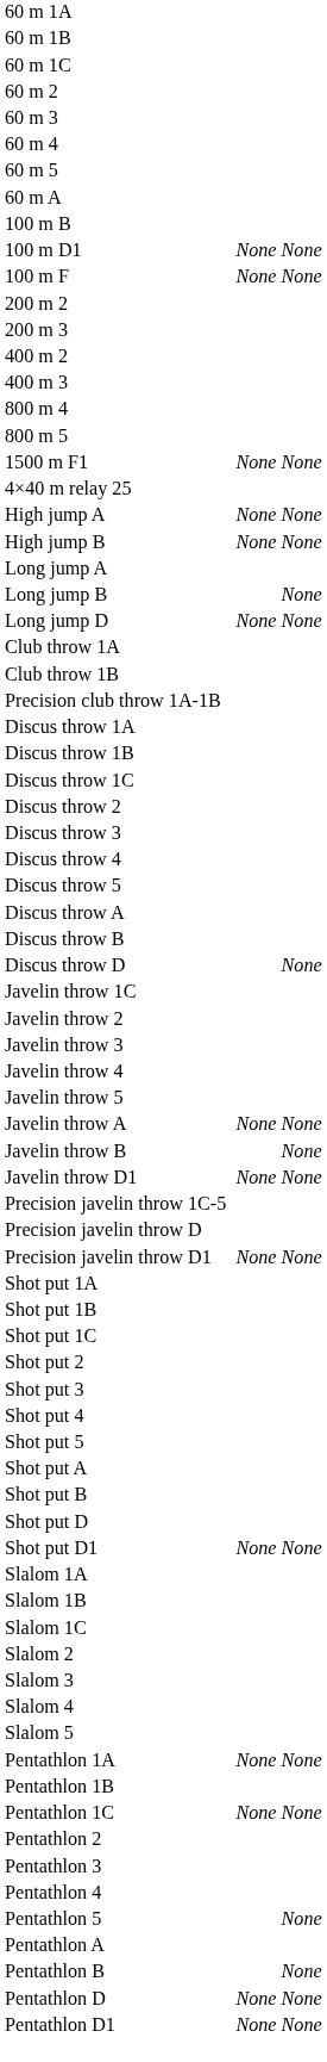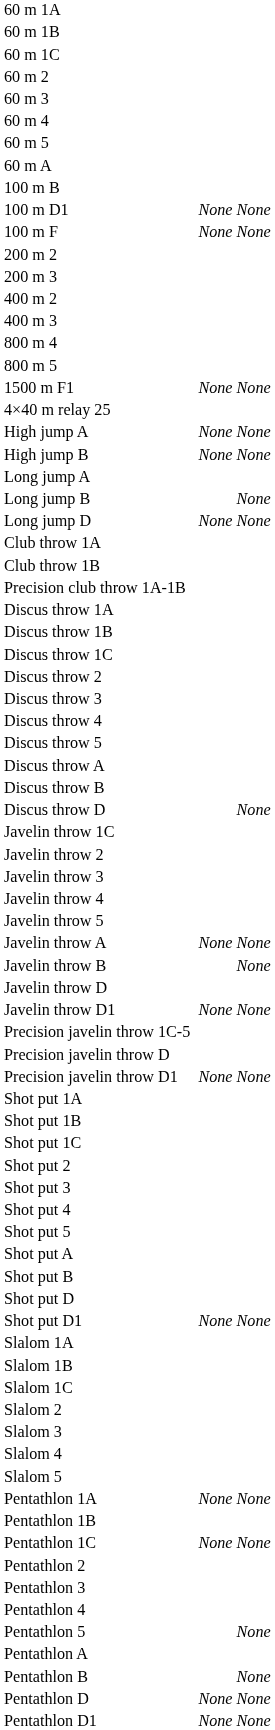 <table>
 <tr>
 <td>60 m 1A<br></td>
 <td></td>
 <td></td>
 <td></td>
 </tr>
 <tr>
 <td>60 m 1B<br></td>
 <td></td>
 <td></td>
 <td></td>
 </tr>
 <tr>
 <td>60 m 1C<br></td>
 <td></td>
 <td></td>
 <td></td>
 </tr>
 <tr>
 <td>60 m 2<br></td>
 <td></td>
 <td></td>
 <td></td>
 </tr>
 <tr>
 <td>60 m 3<br></td>
 <td></td>
 <td></td>
 <td></td>
 </tr>
 <tr>
 <td>60 m 4<br></td>
 <td></td>
 <td></td>
 <td></td>
 </tr>
 <tr>
 <td>60 m 5<br></td>
 <td></td>
 <td></td>
 <td></td>
 </tr>
 <tr>
 <td rowspan="2">60 m A<br></td>
 <td rowspan="2"></td>
 <td></td>
 <td rowspan="2"></td>
 </tr>
 <tr>
 <td></td>
 </tr>
 <tr>
 <td>100 m B<br></td>
 <td></td>
 <td></td>
 <td></td>
 </tr>
 <tr>
 <td>100 m D1<br></td>
 <td></td>
 <td align="center"><em>None</em></td>
 <td align="center"><em>None</em></td>
 </tr>
 <tr>
 <td>100 m F<br></td>
 <td></td>
 <td align="center"><em>None</em></td>
 <td align="center"><em>None</em></td>
 </tr>
 <tr>
 <td>200 m 2<br></td>
 <td></td>
 <td></td>
 <td></td>
 </tr>
 <tr>
 <td>200 m 3<br></td>
 <td></td>
 <td></td>
 <td></td>
 </tr>
 <tr>
 <td>400 m 2<br></td>
 <td></td>
 <td></td>
 <td></td>
 </tr>
 <tr>
 <td>400 m 3<br></td>
 <td></td>
 <td></td>
 <td></td>
 </tr>
 <tr>
 <td>800 m 4<br></td>
 <td></td>
 <td></td>
 <td></td>
 </tr>
 <tr>
 <td>800 m 5<br></td>
 <td></td>
 <td></td>
 <td></td>
 </tr>
 <tr>
 <td>1500 m F1<br></td>
 <td></td>
 <td align="center"><em>None</em></td>
 <td align="center"><em>None</em></td>
 </tr>
 <tr>
 <td>4×40 m relay 25<br></td>
 <td></td>
 <td></td>
 <td></td>
 </tr>
 <tr>
 <td>High jump A<br></td>
 <td></td>
 <td align="center"><em>None</em></td>
 <td align="center"><em>None</em></td>
 </tr>
 <tr>
 <td>High jump B<br></td>
 <td></td>
 <td align="center"><em>None</em></td>
 <td align="center"><em>None</em></td>
 </tr>
 <tr>
 <td>Long jump A<br></td>
 <td></td>
 <td></td>
 <td></td>
 </tr>
 <tr>
 <td>Long jump B<br></td>
 <td></td>
 <td></td>
 <td align="center"><em>None</em></td>
 </tr>
 <tr>
 <td>Long jump D<br></td>
 <td></td>
 <td align="center"><em>None</em></td>
 <td align="center"><em>None</em></td>
 </tr>
 <tr>
 <td>Club throw 1A<br></td>
 <td></td>
 <td></td>
 <td></td>
 </tr>
 <tr>
 <td>Club throw 1B<br></td>
 <td></td>
 <td></td>
 <td></td>
 </tr>
 <tr>
 <td>Precision club throw 1A-1B<br></td>
 <td></td>
 <td></td>
 <td></td>
 </tr>
 <tr>
 <td>Discus throw 1A<br></td>
 <td></td>
 <td></td>
 <td></td>
 </tr>
 <tr>
 <td>Discus throw 1B<br></td>
 <td></td>
 <td></td>
 <td></td>
 </tr>
 <tr>
 <td>Discus throw 1C<br></td>
 <td></td>
 <td></td>
 <td></td>
 </tr>
 <tr>
 <td>Discus throw 2<br></td>
 <td></td>
 <td></td>
 <td></td>
 </tr>
 <tr>
 <td>Discus throw 3<br></td>
 <td></td>
 <td></td>
 <td></td>
 </tr>
 <tr>
 <td>Discus throw 4<br></td>
 <td></td>
 <td></td>
 <td></td>
 </tr>
 <tr>
 <td>Discus throw 5<br></td>
 <td></td>
 <td></td>
 <td></td>
 </tr>
 <tr>
 <td>Discus throw A<br></td>
 <td></td>
 <td></td>
 <td></td>
 </tr>
 <tr>
 <td>Discus throw B<br></td>
 <td></td>
 <td></td>
 <td></td>
 </tr>
 <tr>
 <td>Discus throw D<br></td>
 <td></td>
 <td></td>
 <td align="center"><em>None</em></td>
 </tr>
 <tr>
 <td>Javelin throw 1C<br></td>
 <td></td>
 <td></td>
 <td></td>
 </tr>
 <tr>
 <td>Javelin throw 2<br></td>
 <td></td>
 <td></td>
 <td></td>
 </tr>
 <tr>
 <td>Javelin throw 3<br></td>
 <td></td>
 <td></td>
 <td></td>
 </tr>
 <tr>
 <td>Javelin throw 4<br></td>
 <td></td>
 <td></td>
 <td></td>
 </tr>
 <tr>
 <td>Javelin throw 5<br></td>
 <td></td>
 <td></td>
 <td></td>
 </tr>
 <tr>
 <td>Javelin throw A<br></td>
 <td></td>
 <td align="center"><em>None</em></td>
 <td align="center"><em>None</em></td>
 </tr>
 <tr>
 <td>Javelin throw B<br></td>
 <td></td>
 <td></td>
 <td align="center"><em>None</em></td>
 </tr>
 <tr>
+<td>Javelin throw D<br></td>
+<td></td>
+<td></td>
+<td></td>
+</tr>
+<tr>
 <td>Javelin throw D1<br></td>
 <td></td>
 <td align="center"><em>None</em></td>
 <td align="center"><em>None</em></td>
 </tr>
 <tr>
 <td>Precision javelin throw 1C-5<br></td>
 <td></td>
 <td></td>
 <td></td>
 </tr>
 <tr>
 <td>Precision javelin throw D<br></td>
 <td></td>
 <td></td>
 <td></td>
 </tr>
 <tr>
 <td>Precision javelin throw D1<br></td>
 <td></td>
 <td align="center"><em>None</em></td>
 <td align="center"><em>None</em></td>
 </tr>
 <tr>
 <td>Shot put 1A<br></td>
 <td></td>
 <td></td>
 <td></td>
 </tr>
 <tr>
 <td>Shot put 1B<br></td>
 <td></td>
 <td></td>
 <td></td>
 </tr>
 <tr>
 <td>Shot put 1C<br></td>
 <td></td>
 <td></td>
 <td></td>
 </tr>
 <tr>
 <td>Shot put 2<br></td>
 <td></td>
 <td></td>
 <td></td>
 </tr>
 <tr>
 <td>Shot put 3<br></td>
 <td></td>
 <td></td>
 <td></td>
 </tr>
 <tr>
 <td>Shot put 4<br></td>
 <td></td>
 <td></td>
 <td></td>
 </tr>
 <tr>
 <td>Shot put 5<br></td>
 <td></td>
 <td></td>
 <td></td>
 </tr>
 <tr>
 <td>Shot put A<br></td>
 <td></td>
 <td></td>
 <td></td>
 </tr>
 <tr>
 <td>Shot put B<br></td>
 <td></td>
 <td></td>
 <td></td>
 </tr>
 <tr>
 <td>Shot put D<br></td>
 <td></td>
 <td></td>
 <td></td>
 </tr>
 <tr>
 <td>Shot put D1<br></td>
 <td></td>
 <td align="center"><em>None</em></td>
 <td align="center"><em>None</em></td>
 </tr>
 <tr>
 <td>Slalom 1A<br></td>
 <td></td>
 <td></td>
 <td></td>
 </tr>
 <tr>
 <td>Slalom 1B<br></td>
 <td></td>
 <td></td>
 <td></td>
 </tr>
 <tr>
 <td>Slalom 1C<br></td>
 <td></td>
 <td></td>
 <td></td>
 </tr>
 <tr>
 <td>Slalom 2<br></td>
 <td></td>
 <td></td>
 <td></td>
 </tr>
 <tr>
 <td>Slalom 3<br></td>
 <td></td>
 <td></td>
 <td></td>
 </tr>
 <tr>
 <td>Slalom 4<br></td>
 <td></td>
 <td></td>
 <td></td>
 </tr>
 <tr>
 <td>Slalom 5<br></td>
 <td></td>
 <td></td>
 <td></td>
 </tr>
 <tr>
 <td>Pentathlon 1A<br></td>
 <td></td>
 <td align="center"><em>None</em></td>
 <td align="center"><em>None</em></td>
 </tr>
 <tr>
 <td>Pentathlon 1B<br></td>
 <td></td>
 <td></td>
 <td></td>
 </tr>
 <tr>
 <td>Pentathlon 1C<br></td>
 <td></td>
 <td align="center"><em>None</em></td>
 <td align="center"><em>None</em></td>
 </tr>
 <tr>
 <td>Pentathlon 2<br></td>
 <td></td>
 <td></td>
 <td></td>
 </tr>
 <tr>
 <td>Pentathlon 3<br></td>
 <td></td>
 <td></td>
 <td></td>
 </tr>
 <tr>
 <td>Pentathlon 4<br></td>
 <td></td>
 <td></td>
 <td></td>
 </tr>
 <tr>
 <td>Pentathlon 5<br></td>
 <td></td>
 <td></td>
 <td align="center"><em>None</em></td>
 </tr>
 <tr>
 <td>Pentathlon A<br></td>
 <td></td>
 <td></td>
 <td></td>
 </tr>
 <tr>
 <td>Pentathlon B<br></td>
 <td></td>
 <td></td>
 <td align="center"><em>None</em></td>
 </tr>
 <tr>
 <td>Pentathlon D<br></td>
 <td></td>
 <td align="center"><em>None</em></td>
 <td align="center"><em>None</em></td>
 </tr>
 <tr>
 <td>Pentathlon D1<br></td>
 <td></td>
 <td align="center"><em>None</em></td>
 <td align="center"><em>None</em></td>
 </tr>
 </table>
